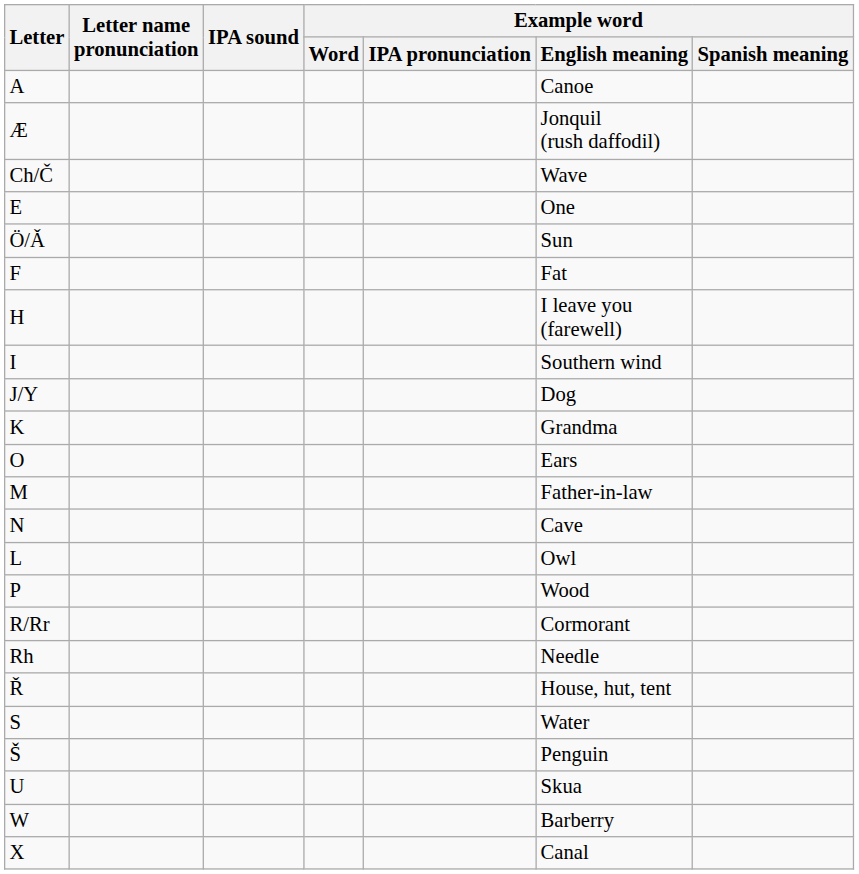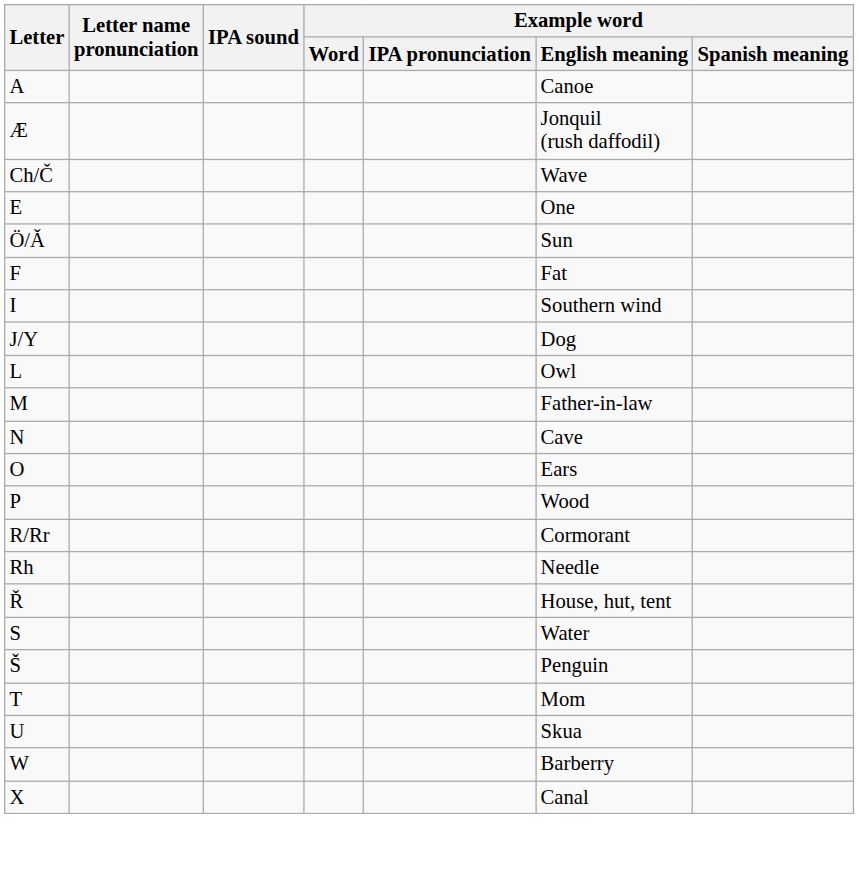 <table class="wikitable">
 <tr>
 <th rowspan="2">Letter</th>
 <th rowspan="2">Letter name<br>pronunciation</th>
 <th rowspan="2">IPA sound</th>
 <th colspan="4">Example word</th>
 </tr>
 <tr>
 <th>Word</th>
 <th>IPA pronunciation</th>
 <th>English meaning</th>
 <th>Spanish meaning</th>
 </tr>
 <tr>
 <td>A</td>
 <td></td>
 <td></td>
 <td></td>
 <td></td>
 <td>Canoe</td>
 <td></td>
 </tr>
 <tr>
 <td>Æ</td>
 <td></td>
 <td></td>
 <td></td>
 <td></td>
 <td>Jonquil<br>(rush daffodil)</td>
 <td></td>
 </tr>
 <tr>
 <td>Ch/Č</td>
 <td></td>
 <td></td>
 <td></td>
 <td></td>
 <td>Wave</td>
 <td></td>
 </tr>
 <tr>
 <td>E</td>
 <td></td>
 <td></td>
 <td></td>
 <td></td>
 <td>One</td>
 <td></td>
 </tr>
 <tr>
 <td>Ö/Ǎ</td>
 <td></td>
 <td></td>
 <td></td>
 <td></td>
 <td>Sun</td>
 <td></td>
 </tr>
 <tr>
 <td>F</td>
 <td></td>
 <td></td>
 <td></td>
 <td></td>
 <td>Fat</td>
 <td></td>
 </tr>
 <tr>
-<td>H</td>
-<td></td>
-<td></td>
-<td></td>
-<td></td>
-<td>I leave you<br>(farewell)</td>
-<td></td>
-</tr>
-<tr>
 <td>I</td>
 <td></td>
 <td></td>
 <td></td>
 <td></td>
 <td>Southern wind</td>
 <td></td>
 </tr>
 <tr>
 <td>J/Y</td>
 <td></td>
 <td></td>
 <td></td>
 <td></td>
 <td>Dog</td>
 <td></td>
 </tr>
 <tr>
-<td>K</td>
+<td>L</td>
 <td></td>
 <td></td>
 <td></td>
 <td></td>
-<td>Grandma</td>
-<td></td>
-</tr>
-<tr>
-<td>O</td>
-<td></td>
-<td></td>
-<td></td>
-<td></td>
-<td>Ears</td>
+<td>Owl</td>
 <td></td>
 </tr>
 <tr>
 <td>M</td>
 <td></td>
 <td></td>
 <td></td>
 <td></td>
 <td>Father-in-law</td>
 <td></td>
 </tr>
 <tr>
 <td>N</td>
 <td></td>
 <td></td>
 <td></td>
 <td></td>
 <td>Cave</td>
 <td></td>
 </tr>
 <tr>
-<td>L</td>
+<td>O</td>
 <td></td>
 <td></td>
 <td></td>
 <td></td>
-<td>Owl</td>
+<td>Ears</td>
 <td></td>
 </tr>
 <tr>
 <td>P</td>
 <td></td>
 <td></td>
 <td></td>
 <td></td>
 <td>Wood</td>
 <td></td>
 </tr>
 <tr>
 <td>R/Rr</td>
 <td></td>
 <td></td>
 <td></td>
 <td></td>
 <td>Cormorant</td>
 <td></td>
 </tr>
 <tr>
 <td>Rh</td>
 <td></td>
 <td></td>
 <td></td>
 <td></td>
 <td>Needle</td>
 <td></td>
 </tr>
 <tr>
 <td>Ř</td>
 <td></td>
 <td></td>
 <td></td>
 <td></td>
 <td>House, hut, tent</td>
 <td></td>
 </tr>
 <tr>
 <td>S</td>
 <td></td>
 <td></td>
 <td></td>
 <td></td>
 <td>Water</td>
 <td></td>
 </tr>
 <tr>
 <td>Š</td>
 <td></td>
 <td></td>
 <td></td>
 <td></td>
 <td>Penguin</td>
 <td></td>
 </tr>
 <tr>
+<td>T</td>
+<td></td>
+<td></td>
+<td></td>
+<td></td>
+<td>Mom</td>
+<td></td>
+</tr>
+<tr>
 <td>U</td>
 <td></td>
 <td></td>
 <td></td>
 <td></td>
 <td>Skua</td>
 <td></td>
 </tr>
 <tr>
 <td>W</td>
 <td></td>
 <td></td>
 <td></td>
 <td></td>
 <td>Barberry</td>
 <td></td>
 </tr>
 <tr>
 <td>X</td>
 <td></td>
 <td></td>
 <td></td>
 <td></td>
 <td>Canal</td>
 <td></td>
 </tr>
 </table>
